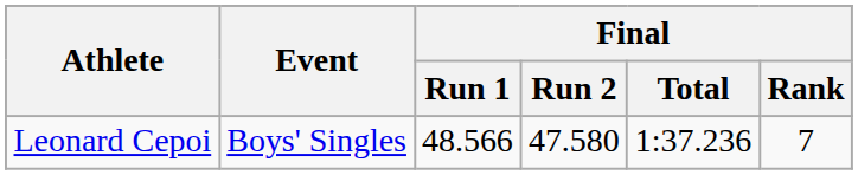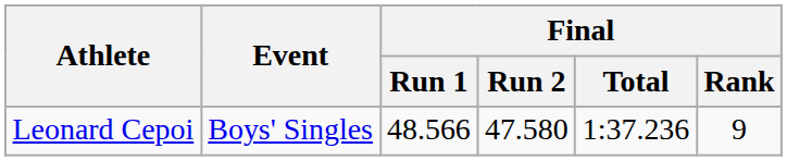 <table class="wikitable" style="font-size:90%">
 <tr>
 <th rowspan="2">Athlete</th>
 <th rowspan="2">Event</th>
 <th colspan="4">Final</th>
 </tr>
 <tr>
 <th>Run 1</th>
 <th>Run 2</th>
 <th>Total</th>
 <th>Rank</th>
 </tr>
 <tr>
 <td><a href='#'>Leonard Cepoi</a></td>
 <td><a href='#'>Boys' Singles</a></td>
 <td align="center">48.566</td>
 <td align="center">47.580</td>
 <td align="center">1:37.236</td>
-<td align="center">7</td>
+<td align="center">9</td>
 </tr>
 </table>
